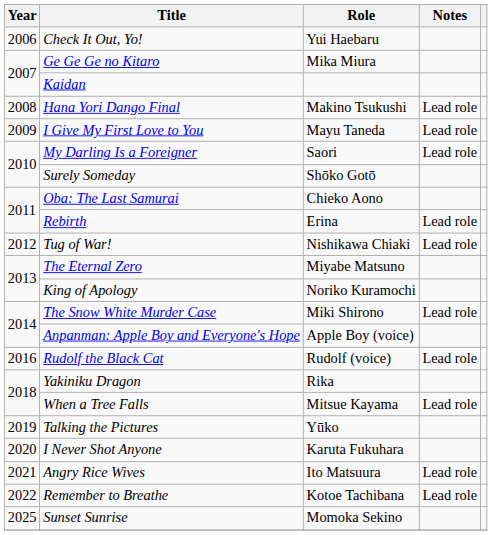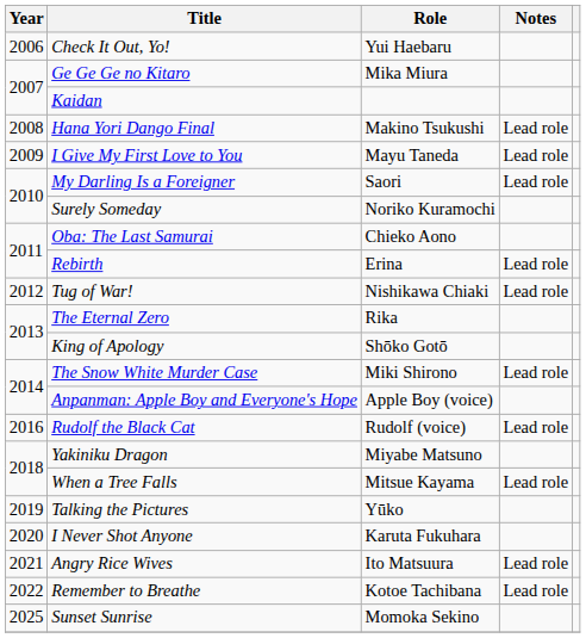 <table class="wikitable sortable">
 <tr>
 <th>Year</th>
 <th>Title</th>
 <th>Role</th>
 <th class="unsortable">Notes</th>
 <th class="unsortable"></th>
 </tr>
 <tr>
 <td>2006</td>
 <td><em>Check It Out, Yo!</em></td>
 <td>Yui Haebaru</td>
 <td></td>
 <td></td>
 </tr>
 <tr>
 <td rowspan="2">2007</td>
 <td><em><a href='#'>Ge Ge Ge no Kitaro</a></em></td>
 <td>Mika Miura</td>
 <td></td>
 <td></td>
 </tr>
 <tr>
 <td><em><a href='#'>Kaidan</a></em></td>
 <td></td>
 <td></td>
 <td></td>
 </tr>
 <tr>
 <td>2008</td>
 <td><em><a href='#'>Hana Yori Dango Final</a></em></td>
 <td>Makino Tsukushi</td>
 <td>Lead role</td>
 <td></td>
 </tr>
 <tr>
 <td>2009</td>
 <td><em><a href='#'>I Give My First Love to You</a></em></td>
 <td>Mayu Taneda</td>
 <td>Lead role</td>
 <td></td>
 </tr>
 <tr>
 <td rowspan="2">2010</td>
 <td><em><a href='#'>My Darling Is a Foreigner</a></em></td>
 <td>Saori</td>
 <td>Lead role</td>
 <td></td>
 </tr>
 <tr>
 <td><em>Surely Someday</em></td>
-<td>Shōko Gotō</td>
+<td>Noriko Kuramochi</td>
 <td></td>
 <td></td>
 </tr>
 <tr>
 <td rowspan="2">2011</td>
 <td><em><a href='#'>Oba: The Last Samurai</a></em></td>
 <td>Chieko Aono</td>
 <td></td>
 <td></td>
 </tr>
 <tr>
 <td><em><a href='#'>Rebirth</a></em></td>
 <td>Erina</td>
 <td>Lead role</td>
 <td></td>
 </tr>
 <tr>
 <td>2012</td>
 <td><em>Tug of War!</em></td>
 <td>Nishikawa Chiaki</td>
 <td>Lead role</td>
 <td></td>
 </tr>
 <tr>
 <td rowspan="2">2013</td>
 <td><em><a href='#'>The Eternal Zero</a> </em></td>
-<td>Miyabe Matsuno</td>
+<td>Rika</td>
 <td></td>
 <td></td>
 </tr>
 <tr>
 <td><em>King of Apology</em></td>
-<td>Noriko Kuramochi</td>
+<td>Shōko Gotō</td>
 <td></td>
 <td></td>
 </tr>
 <tr>
 <td rowspan="2">2014</td>
 <td><em><a href='#'>The Snow White Murder Case</a></em></td>
 <td>Miki Shirono</td>
 <td>Lead role</td>
 <td></td>
 </tr>
 <tr>
 <td><em><a href='#'>Anpanman: Apple Boy and Everyone's Hope</a></em></td>
 <td>Apple Boy (voice)</td>
 <td></td>
 <td></td>
 </tr>
 <tr>
 <td>2016</td>
 <td><em><a href='#'>Rudolf the Black Cat</a></em></td>
 <td>Rudolf (voice)</td>
 <td>Lead role</td>
 <td></td>
 </tr>
 <tr>
 <td rowspan="2">2018</td>
 <td><em>Yakiniku Dragon</em></td>
-<td>Rika</td>
+<td>Miyabe Matsuno</td>
 <td></td>
 <td></td>
 </tr>
 <tr>
 <td><em>When a Tree Falls</em></td>
 <td>Mitsue Kayama</td>
 <td>Lead role</td>
 <td></td>
 </tr>
 <tr>
 <td>2019</td>
 <td><em>Talking the Pictures</em></td>
 <td>Yūko</td>
 <td></td>
 <td></td>
 </tr>
 <tr>
 <td>2020</td>
 <td><em>I Never Shot Anyone</em></td>
 <td>Karuta Fukuhara</td>
 <td></td>
 <td></td>
 </tr>
 <tr>
 <td>2021</td>
 <td><em>Angry Rice Wives</em></td>
 <td>Ito Matsuura</td>
 <td>Lead role</td>
 <td></td>
 </tr>
 <tr>
 <td>2022</td>
 <td><em>Remember to Breathe</em></td>
 <td>Kotoe Tachibana</td>
 <td>Lead role</td>
 <td></td>
 </tr>
 <tr>
 <td>2025</td>
 <td><em>Sunset Sunrise</em></td>
 <td>Momoka Sekino</td>
 <td></td>
 <td></td>
 </tr>
 <tr>
 </tr>
 </table>
